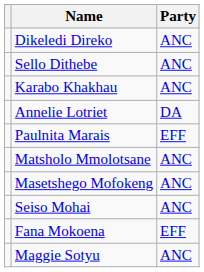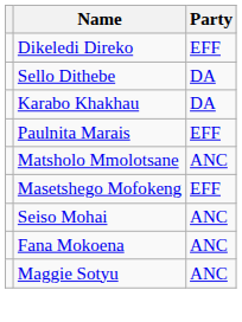 <table class="wikitable sortable">
 <tr>
 <th class="unsortable"></th>
 <th>Name</th>
 <th>Party</th>
 </tr>
 <tr>
 <td></td>
 <td data-sort-value="Direko, Dikeledi"><a href='#'>Dikeledi Direko</a></td>
-<td><a href='#'>ANC</a></td>
+<td><a href='#'>EFF</a></td>
 </tr>
 <tr>
 <td></td>
 <td data-sort-value="Dithebe, Sello"><a href='#'>Sello Dithebe</a></td>
-<td><a href='#'>ANC</a></td>
+<td><a href='#'>DA</a></td>
 </tr>
 <tr>
 <td></td>
 <td data-sort-value="Khakhau, Karabo"><a href='#'>Karabo Khakhau</a></td>
-<td><a href='#'>ANC</a></td>
-</tr>
-<tr>
-<td></td>
-<td data-sort-value="Lotriet, Annelie"><a href='#'>Annelie Lotriet</a></td>
 <td><a href='#'>DA</a></td>
 </tr>
 <tr>
 <td></td>
 <td data-sort-value="Marais, Paulnita"><a href='#'>Paulnita Marais</a></td>
 <td><a href='#'>EFF</a></td>
 </tr>
 <tr>
 <td></td>
 <td data-sort-value="Mmolotsane, Matsholo"><a href='#'>Matsholo Mmolotsane</a></td>
 <td><a href='#'>ANC</a></td>
 </tr>
 <tr>
 <td></td>
 <td data-sort-value="Mofokeng, Masetshego"><a href='#'>Masetshego Mofokeng</a></td>
-<td><a href='#'>ANC</a></td>
+<td><a href='#'>EFF</a></td>
 </tr>
 <tr>
 <td></td>
 <td data-sort-value="Mohai, Seiso"><a href='#'>Seiso Mohai</a></td>
 <td><a href='#'>ANC</a></td>
 </tr>
 <tr>
 <td></td>
 <td data-sort-value="Mokoena, Fana"><a href='#'>Fana Mokoena</a></td>
-<td><a href='#'>EFF</a></td>
+<td><a href='#'>ANC</a></td>
 </tr>
 <tr>
 <td></td>
 <td data-sort-value="Sotyu, Maggie"><a href='#'>Maggie Sotyu</a></td>
 <td><a href='#'>ANC</a></td>
 </tr>
 </table>
